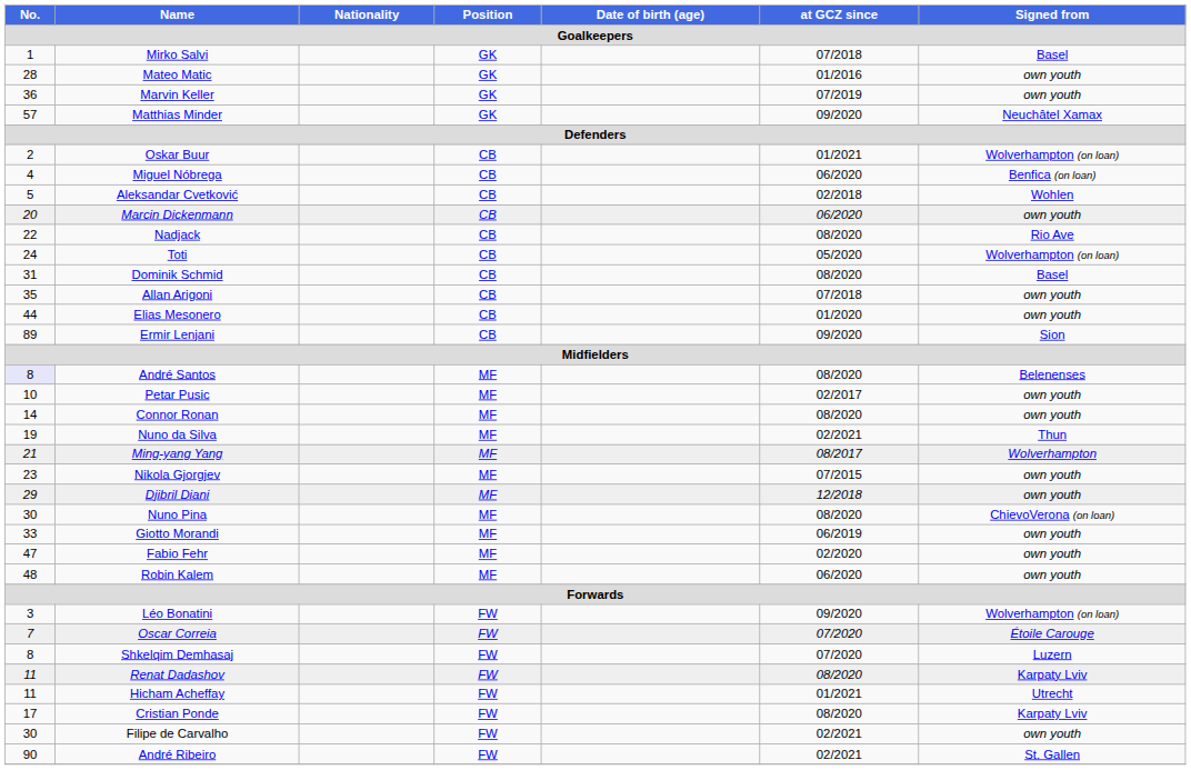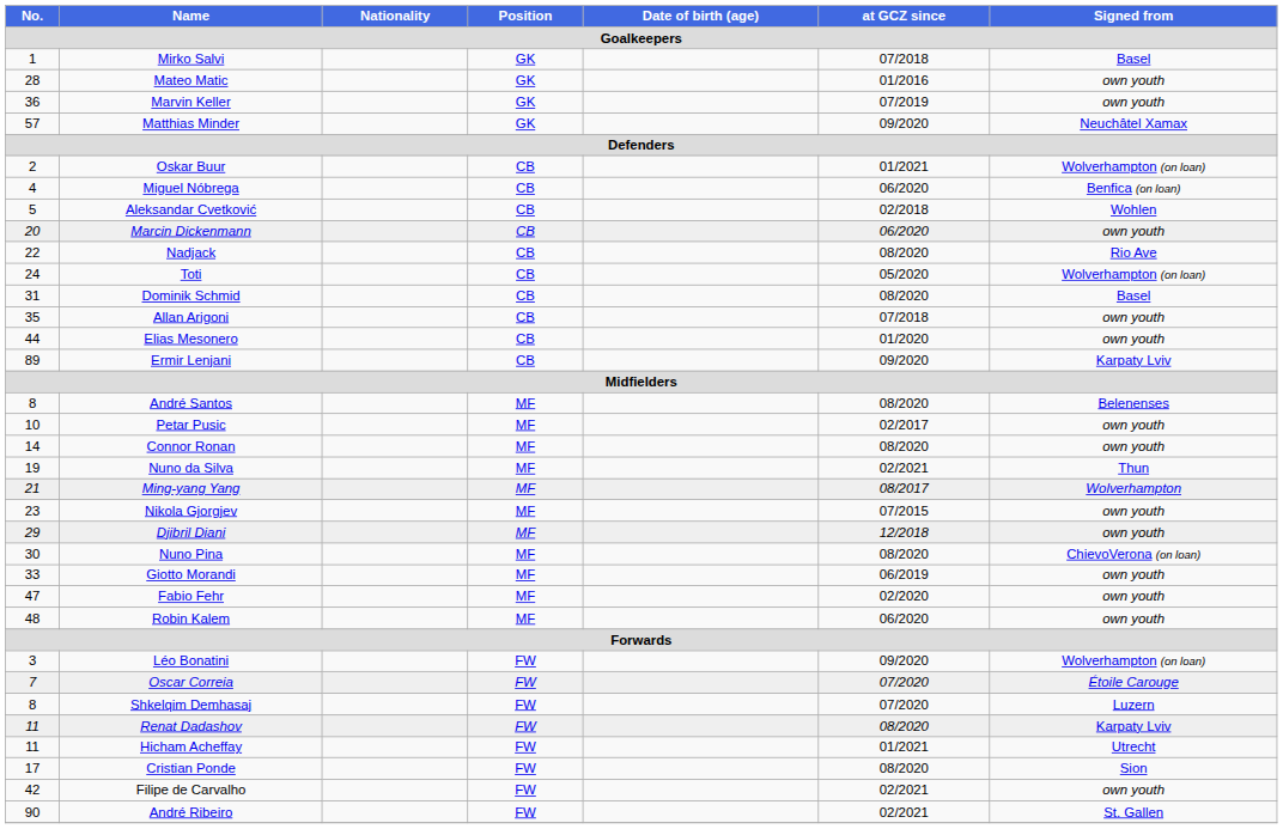 <table class="wikitable"  style="text-align:center; font-size:90%; width:85%;">
 <tr>
 <th style="background:#4169E1; color:white; text-align:center;">No.</th>
 <th style="background:#4169E1; color:white; text-align:center;">Name</th>
 <th style="background:#4169E1; color:white; text-align:center;">Nationality</th>
 <th style="background:#4169E1; color:white; text-align:center;">Position</th>
 <th style="background:#4169E1; color:white; text-align:center;">Date of birth (age)</th>
 <th style="background:#4169E1; color:white; text-align:center;">at GCZ since</th>
 <th style="background:#4169E1; color:white; text-align:center;">Signed from</th>
 </tr>
 <tr>
 <th colspan="7"  style="background:#dcdcdc; text-align:center;">Goalkeepers</th>
 </tr>
 <tr>
 <td>1</td>
 <td><a href='#'>Mirko Salvi</a></td>
 <td> </td>
 <td><a href='#'>GK</a></td>
 <td></td>
 <td>07/2018</td>
 <td><a href='#'>Basel</a></td>
 </tr>
 <tr>
 <td>28</td>
 <td><a href='#'>Mateo Matic</a></td>
 <td> </td>
 <td><a href='#'>GK</a></td>
 <td></td>
 <td>01/2016</td>
 <td><em>own youth</em></td>
 </tr>
 <tr>
 <td>36</td>
 <td><a href='#'>Marvin Keller</a></td>
 <td></td>
 <td><a href='#'>GK</a></td>
 <td></td>
 <td>07/2019</td>
 <td><em>own youth</em></td>
 </tr>
 <tr>
 <td>57</td>
 <td><a href='#'>Matthias Minder</a></td>
 <td></td>
 <td><a href='#'>GK</a></td>
 <td></td>
 <td>09/2020</td>
 <td><a href='#'>Neuchâtel Xamax</a></td>
 </tr>
 <tr>
 <th colspan="7"  style="background:#dcdcdc; text-align:center;">Defenders</th>
 </tr>
 <tr>
 <td>2</td>
 <td><a href='#'>Oskar Buur</a></td>
 <td></td>
 <td><a href='#'>CB</a></td>
 <td></td>
 <td>01/2021</td>
 <td><a href='#'>Wolverhampton</a> <small><em>(on loan)</em></small></td>
 </tr>
 <tr>
 <td>4</td>
 <td><a href='#'>Miguel Nóbrega</a></td>
 <td></td>
 <td><a href='#'>CB</a></td>
 <td></td>
 <td>06/2020</td>
 <td><a href='#'>Benfica</a> <small><em>(on loan)</em></small></td>
 </tr>
 <tr>
 <td>5</td>
 <td><a href='#'>Aleksandar Cvetković</a></td>
 <td></td>
 <td><a href='#'>CB</a></td>
 <td></td>
 <td>02/2018</td>
 <td><a href='#'>Wohlen</a></td>
 </tr>
 <tr style="background:#EFEFEF">
 <td><em>20</em></td>
 <td><em><a href='#'>Marcin Dickenmann</a></em></td>
 <td></td>
 <td><em><a href='#'>CB</a></em></td>
 <td><em></em></td>
 <td><em>06/2020</em></td>
 <td><em>own youth</em></td>
 </tr>
 <tr>
 <td>22</td>
 <td><a href='#'>Nadjack</a></td>
 <td> </td>
 <td><a href='#'>CB</a></td>
 <td></td>
 <td>08/2020</td>
 <td><a href='#'>Rio Ave</a></td>
 </tr>
 <tr>
 <td>24</td>
 <td><a href='#'>Toti</a></td>
 <td> </td>
 <td><a href='#'>CB</a></td>
 <td></td>
 <td>05/2020</td>
 <td><a href='#'>Wolverhampton</a> <small><em>(on loan)</em></small></td>
 </tr>
 <tr>
 <td>31</td>
 <td><a href='#'>Dominik Schmid</a></td>
 <td></td>
 <td><a href='#'>CB</a></td>
 <td></td>
 <td>08/2020</td>
 <td><a href='#'>Basel</a></td>
 </tr>
 <tr>
 <td>35</td>
 <td><a href='#'>Allan Arigoni</a></td>
 <td></td>
 <td><a href='#'>CB</a></td>
 <td></td>
 <td>07/2018</td>
 <td><em>own youth</em></td>
 </tr>
 <tr>
 <td>44</td>
 <td><a href='#'>Elias Mesonero</a></td>
 <td> </td>
 <td><a href='#'>CB</a></td>
 <td></td>
 <td>01/2020</td>
 <td><em>own youth</em></td>
 </tr>
 <tr>
 <td>89</td>
 <td><a href='#'>Ermir Lenjani</a></td>
 <td> </td>
 <td><a href='#'>CB</a></td>
 <td></td>
 <td>09/2020</td>
-<td><a href='#'>Sion</a></td>
+<td><a href='#'>Karpaty Lviv</a></td>
 </tr>
 <tr>
 <th colspan="7"  style="background:#dcdcdc; text-align:center;">Midfielders</th>
 </tr>
 <tr>
-<td style="background: lavender;">8</td>
+<td>8</td>
 <td><a href='#'>André Santos</a></td>
 <td></td>
 <td><a href='#'>MF</a></td>
 <td></td>
 <td>08/2020</td>
 <td><a href='#'>Belenenses</a></td>
 </tr>
 <tr>
 <td>10</td>
 <td><a href='#'>Petar Pusic</a></td>
 <td> </td>
 <td><a href='#'>MF</a></td>
 <td></td>
 <td>02/2017</td>
 <td><em>own youth</em></td>
 </tr>
 <tr>
 <td>14</td>
 <td><a href='#'>Connor Ronan</a></td>
 <td> </td>
 <td><a href='#'>MF</a></td>
 <td></td>
 <td>08/2020</td>
 <td><em>own youth</em></td>
 </tr>
 <tr>
 <td>19</td>
 <td><a href='#'>Nuno da Silva</a></td>
 <td> </td>
 <td><a href='#'>MF</a></td>
 <td></td>
 <td>02/2021</td>
 <td><a href='#'>Thun</a></td>
 </tr>
 <tr style="background:#EFEFEF">
 <td><em>21</em></td>
 <td><em><a href='#'>Ming-yang Yang</a></em></td>
 <td> </td>
 <td><em><a href='#'>MF</a></em></td>
 <td><em></em></td>
 <td><em>08/2017</em></td>
 <td><em><a href='#'>Wolverhampton</a></em></td>
 </tr>
 <tr>
 <td>23</td>
 <td><a href='#'>Nikola Gjorgjev</a></td>
 <td> </td>
 <td><a href='#'>MF</a></td>
 <td></td>
 <td>07/2015</td>
 <td><em>own youth</em></td>
 </tr>
 <tr style="background:#EFEFEF">
 <td><em>29</em></td>
 <td><em><a href='#'>Djibril Diani</a></em></td>
 <td></td>
 <td><em><a href='#'>MF</a></em></td>
 <td><em></em></td>
 <td><em>12/2018</em></td>
 <td><em>own youth</em></td>
 </tr>
 <tr>
 <td>30</td>
 <td><a href='#'>Nuno Pina</a></td>
 <td> </td>
 <td><a href='#'>MF</a></td>
 <td></td>
 <td>08/2020</td>
 <td><a href='#'>ChievoVerona</a> <small><em>(on loan)</em></small></td>
 </tr>
 <tr>
 <td>33</td>
 <td><a href='#'>Giotto Morandi</a></td>
 <td></td>
 <td><a href='#'>MF</a></td>
 <td></td>
 <td>06/2019</td>
 <td><em>own youth</em></td>
 </tr>
 <tr>
 <td>47</td>
 <td><a href='#'>Fabio Fehr</a></td>
 <td></td>
 <td><a href='#'>MF</a></td>
 <td></td>
 <td>02/2020</td>
 <td><em>own youth</em></td>
 </tr>
 <tr>
 <td>48</td>
 <td><a href='#'>Robin Kalem</a></td>
 <td></td>
 <td><a href='#'>MF</a></td>
 <td></td>
 <td>06/2020</td>
 <td><em>own youth</em></td>
 </tr>
 <tr>
 <th colspan="7"  style="background:#dcdcdc; text-align:center;">Forwards</th>
 </tr>
 <tr>
 <td>3</td>
 <td><a href='#'>Léo Bonatini</a></td>
 <td> </td>
 <td><a href='#'>FW</a></td>
 <td></td>
 <td>09/2020</td>
 <td><a href='#'>Wolverhampton</a> <small><em>(on loan)</em></small></td>
 </tr>
 <tr style="background:#EFEFEF">
 <td><em>7</em></td>
 <td><em><a href='#'>Oscar Correia</a></em></td>
 <td></td>
 <td><em><a href='#'>FW</a></em></td>
 <td><em></em></td>
 <td><em>07/2020</em></td>
 <td><em><a href='#'>Étoile Carouge</a></em></td>
 </tr>
 <tr>
 <td>8</td>
 <td><a href='#'>Shkelqim Demhasaj</a></td>
 <td> </td>
 <td><a href='#'>FW</a></td>
 <td></td>
 <td>07/2020</td>
 <td><a href='#'>Luzern</a></td>
 </tr>
 <tr style="background:#EFEFEF">
 <td><em>11</em></td>
 <td><em><a href='#'>Renat Dadashov</a></em></td>
 <td> </td>
 <td><em><a href='#'>FW</a></em></td>
 <td><em></em></td>
 <td><em>08/2020</em></td>
 <td><a href='#'>Karpaty Lviv</a></td>
 </tr>
 <tr>
 <td>11</td>
 <td><a href='#'>Hicham Acheffay</a></td>
 <td> </td>
 <td><a href='#'>FW</a></td>
 <td></td>
 <td>01/2021</td>
 <td><a href='#'>Utrecht</a></td>
 </tr>
 <tr>
 <td>17</td>
 <td><a href='#'>Cristian Ponde</a></td>
 <td> </td>
 <td><a href='#'>FW</a></td>
 <td></td>
 <td>08/2020</td>
-<td><a href='#'>Karpaty Lviv</a></td>
+<td><a href='#'>Sion</a></td>
 </tr>
 <tr>
-<td>30</td>
+<td>42</td>
 <td>Filipe de Carvalho</td>
 <td></td>
 <td><a href='#'>FW</a></td>
 <td></td>
 <td>02/2021</td>
 <td><em>own youth</em></td>
 </tr>
 <tr>
 <td>90</td>
 <td><a href='#'>André Ribeiro</a></td>
 <td> </td>
 <td><a href='#'>FW</a></td>
 <td></td>
 <td>02/2021</td>
 <td><a href='#'>St. Gallen</a></td>
 </tr>
 <tr>
 </tr>
 </table>
